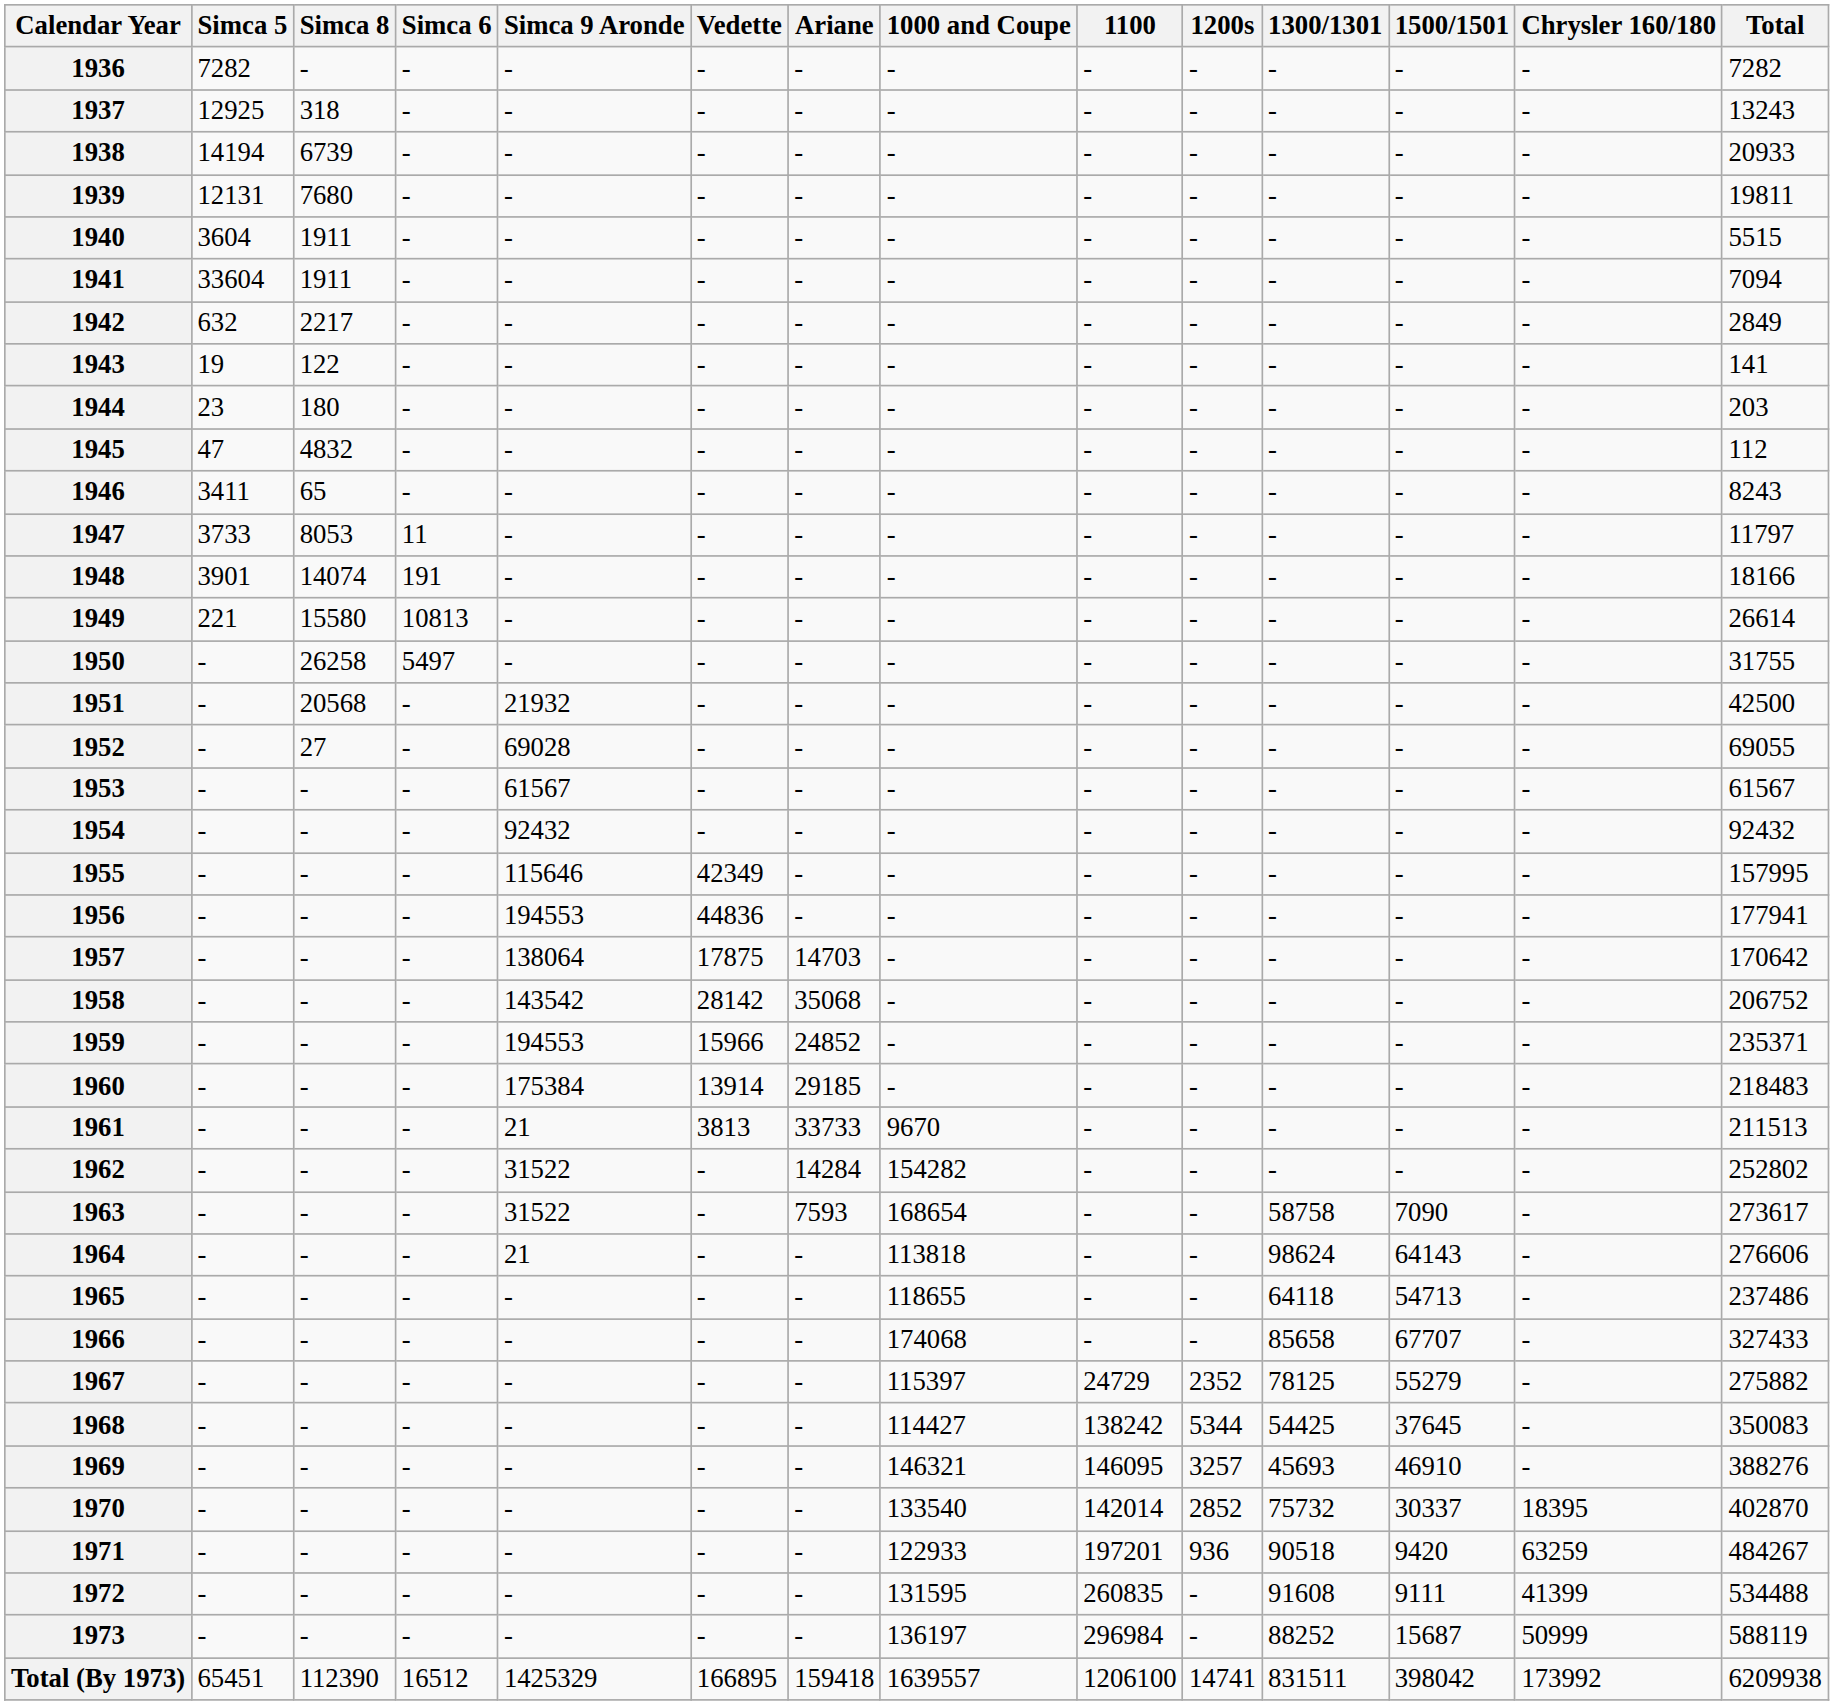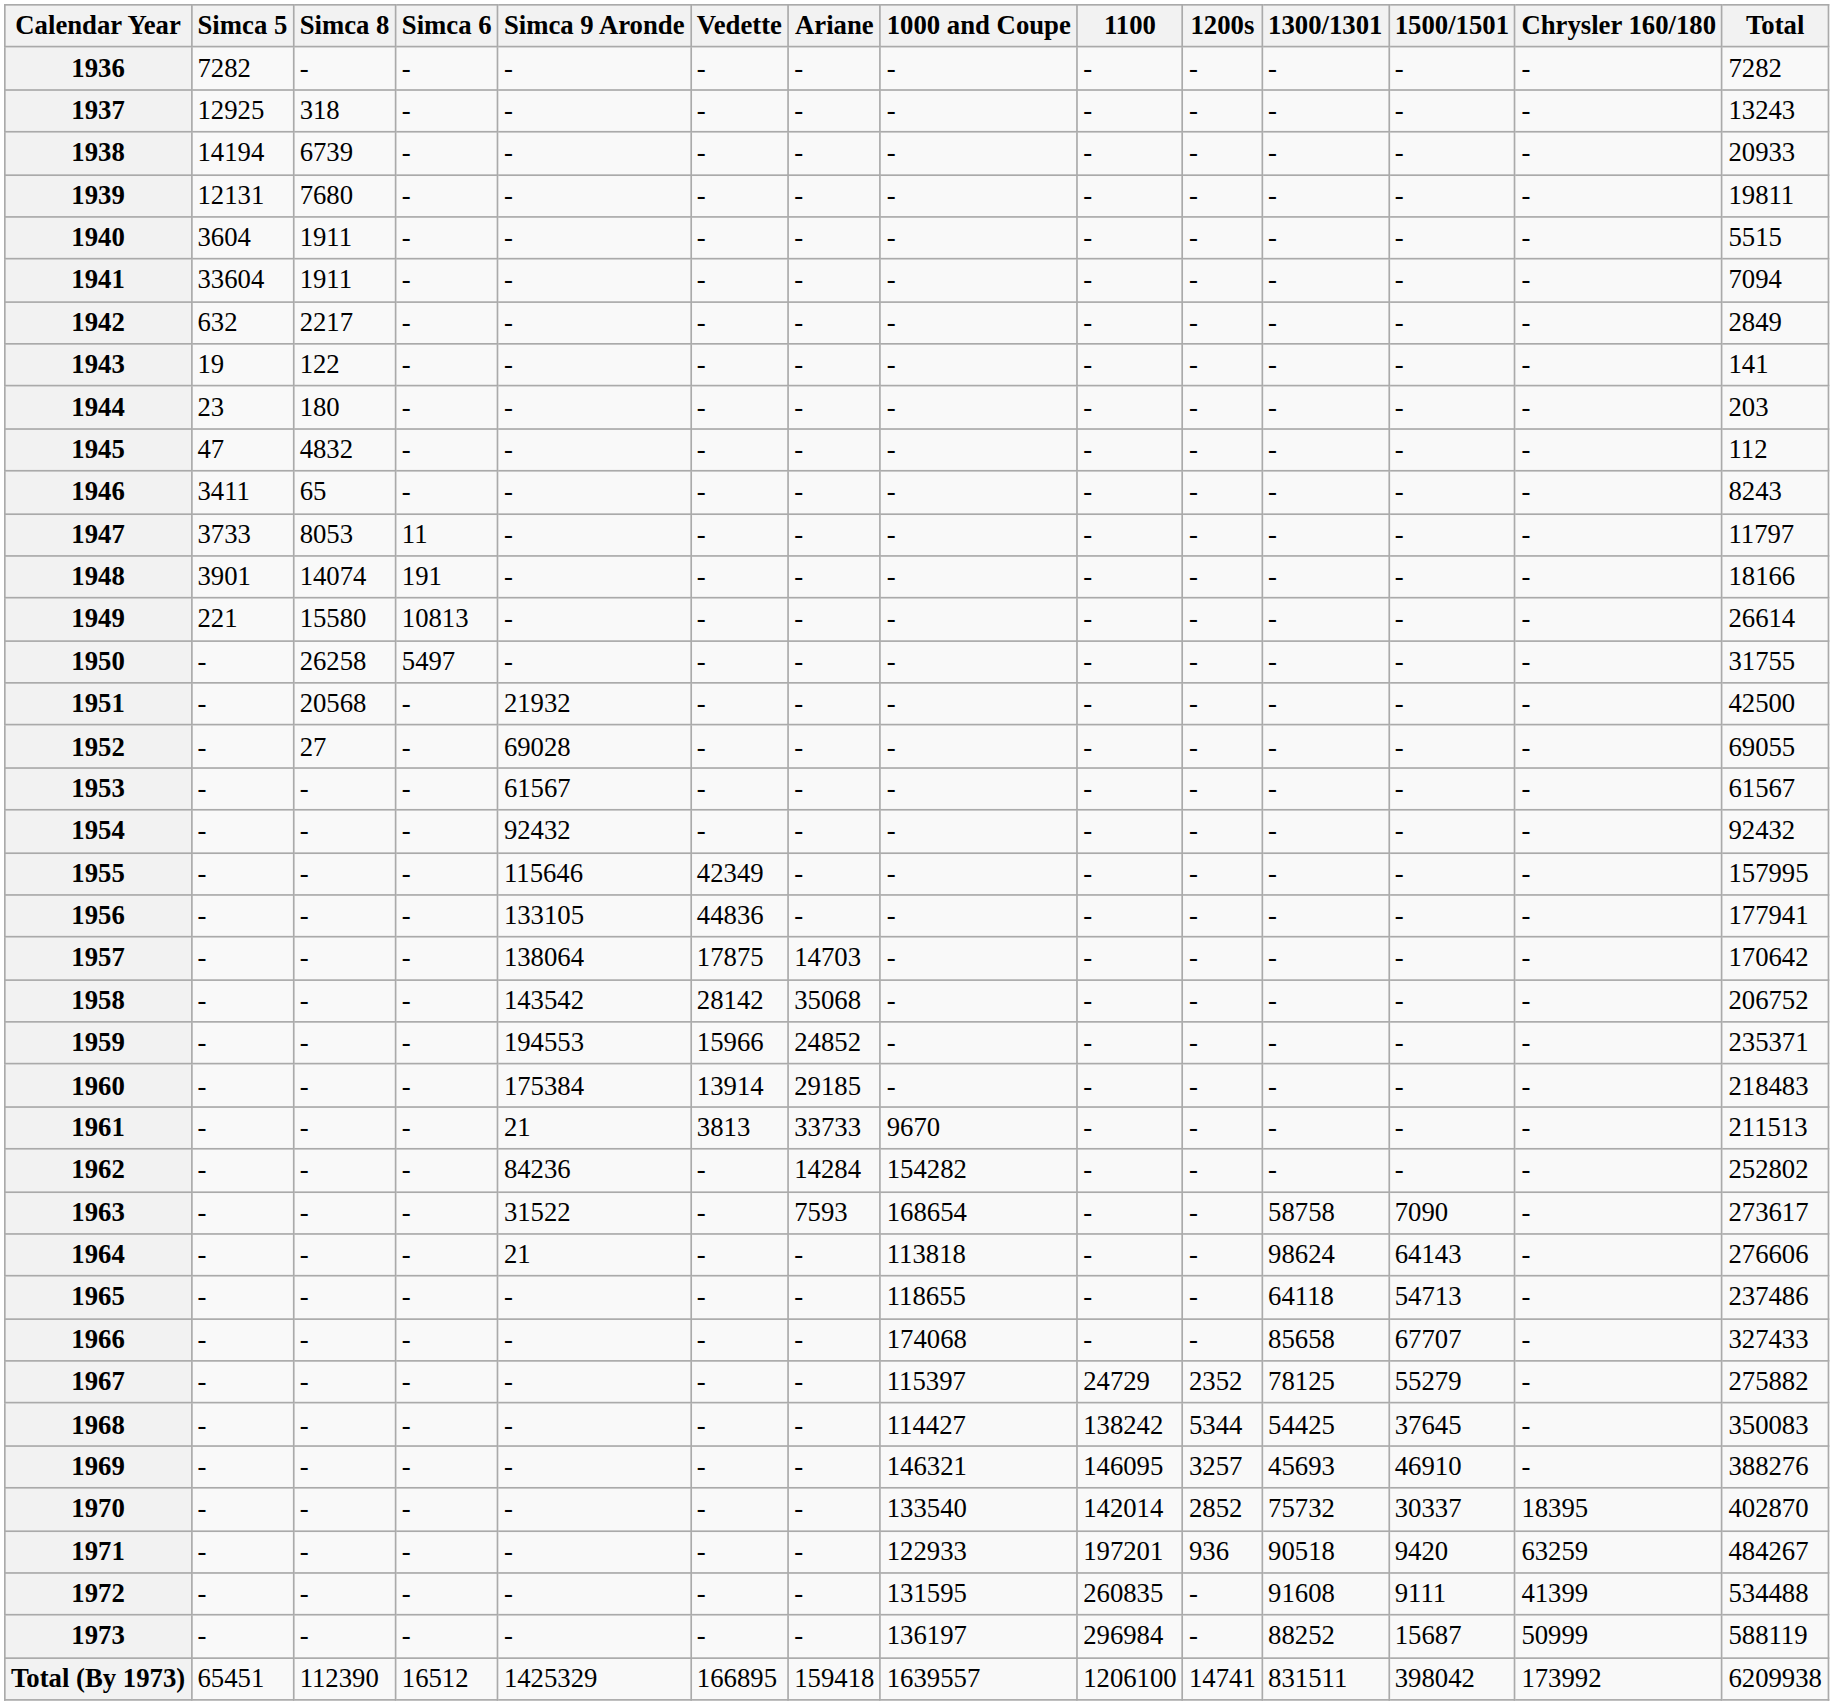 <table class="wikitable">
 <tr>
 <th>Calendar Year</th>
 <th>Simca 5</th>
 <th>Simca 8</th>
 <th>Simca 6</th>
 <th>Simca 9 Aronde</th>
 <th>Vedette</th>
 <th>Ariane</th>
 <th>1000 and Coupe</th>
 <th>1100</th>
 <th>1200s</th>
 <th>1300/1301</th>
 <th>1500/1501</th>
 <th>Chrysler 160/180</th>
 <th>Total</th>
 </tr>
 <tr>
 <th>1936</th>
 <td>7282</td>
 <td>-</td>
 <td>-</td>
 <td>-</td>
 <td>-</td>
 <td>-</td>
 <td>-</td>
 <td>-</td>
 <td>-</td>
 <td>-</td>
 <td>-</td>
 <td>-</td>
 <td>7282</td>
 </tr>
 <tr>
 <th>1937</th>
 <td>12925</td>
 <td>318</td>
 <td>-</td>
 <td>-</td>
 <td>-</td>
 <td>-</td>
 <td>-</td>
 <td>-</td>
 <td>-</td>
 <td>-</td>
 <td>-</td>
 <td>-</td>
 <td>13243</td>
 </tr>
 <tr>
 <th>1938</th>
 <td>14194</td>
 <td>6739</td>
 <td>-</td>
 <td>-</td>
 <td>-</td>
 <td>-</td>
 <td>-</td>
 <td>-</td>
 <td>-</td>
 <td>-</td>
 <td>-</td>
 <td>-</td>
 <td>20933</td>
 </tr>
 <tr>
 <th>1939</th>
 <td>12131</td>
 <td>7680</td>
 <td>-</td>
 <td>-</td>
 <td>-</td>
 <td>-</td>
 <td>-</td>
 <td>-</td>
 <td>-</td>
 <td>-</td>
 <td>-</td>
 <td>-</td>
 <td>19811</td>
 </tr>
 <tr>
 <th>1940</th>
 <td>3604</td>
 <td>1911</td>
 <td>-</td>
 <td>-</td>
 <td>-</td>
 <td>-</td>
 <td>-</td>
 <td>-</td>
 <td>-</td>
 <td>-</td>
 <td>-</td>
 <td>-</td>
 <td>5515</td>
 </tr>
 <tr>
 <th>1941</th>
 <td>33604</td>
 <td>1911</td>
 <td>-</td>
 <td>-</td>
 <td>-</td>
 <td>-</td>
 <td>-</td>
 <td>-</td>
 <td>-</td>
 <td>-</td>
 <td>-</td>
 <td>-</td>
 <td>7094</td>
 </tr>
 <tr>
 <th>1942</th>
 <td>632</td>
 <td>2217</td>
 <td>-</td>
 <td>-</td>
 <td>-</td>
 <td>-</td>
 <td>-</td>
 <td>-</td>
 <td>-</td>
 <td>-</td>
 <td>-</td>
 <td>-</td>
 <td>2849</td>
 </tr>
 <tr>
 <th>1943</th>
 <td>19</td>
 <td>122</td>
 <td>-</td>
 <td>-</td>
 <td>-</td>
 <td>-</td>
 <td>-</td>
 <td>-</td>
 <td>-</td>
 <td>-</td>
 <td>-</td>
 <td>-</td>
 <td>141</td>
 </tr>
 <tr>
 <th>1944</th>
 <td>23</td>
 <td>180</td>
 <td>-</td>
 <td>-</td>
 <td>-</td>
 <td>-</td>
 <td>-</td>
 <td>-</td>
 <td>-</td>
 <td>-</td>
 <td>-</td>
 <td>-</td>
 <td>203</td>
 </tr>
 <tr>
 <th>1945</th>
 <td>47</td>
 <td>4832</td>
 <td>-</td>
 <td>-</td>
 <td>-</td>
 <td>-</td>
 <td>-</td>
 <td>-</td>
 <td>-</td>
 <td>-</td>
 <td>-</td>
 <td>-</td>
 <td>112</td>
 </tr>
 <tr>
 <th>1946</th>
 <td>3411</td>
 <td>65</td>
 <td>-</td>
 <td>-</td>
 <td>-</td>
 <td>-</td>
 <td>-</td>
 <td>-</td>
 <td>-</td>
 <td>-</td>
 <td>-</td>
 <td>-</td>
 <td>8243</td>
 </tr>
 <tr>
 <th>1947</th>
 <td>3733</td>
 <td>8053</td>
 <td>11</td>
 <td>-</td>
 <td>-</td>
 <td>-</td>
 <td>-</td>
 <td>-</td>
 <td>-</td>
 <td>-</td>
 <td>-</td>
 <td>-</td>
 <td>11797</td>
 </tr>
 <tr>
 <th>1948</th>
 <td>3901</td>
 <td>14074</td>
 <td>191</td>
 <td>-</td>
 <td>-</td>
 <td>-</td>
 <td>-</td>
 <td>-</td>
 <td>-</td>
 <td>-</td>
 <td>-</td>
 <td>-</td>
 <td>18166</td>
 </tr>
 <tr>
 <th>1949</th>
 <td>221</td>
 <td>15580</td>
 <td>10813</td>
 <td>-</td>
 <td>-</td>
 <td>-</td>
 <td>-</td>
 <td>-</td>
 <td>-</td>
 <td>-</td>
 <td>-</td>
 <td>-</td>
 <td>26614</td>
 </tr>
 <tr>
 <th>1950</th>
 <td>-</td>
 <td>26258</td>
 <td>5497</td>
 <td>-</td>
 <td>-</td>
 <td>-</td>
 <td>-</td>
 <td>-</td>
 <td>-</td>
 <td>-</td>
 <td>-</td>
 <td>-</td>
 <td>31755</td>
 </tr>
 <tr>
 <th>1951</th>
 <td>-</td>
 <td>20568</td>
 <td>-</td>
 <td>21932</td>
 <td>-</td>
 <td>-</td>
 <td>-</td>
 <td>-</td>
 <td>-</td>
 <td>-</td>
 <td>-</td>
 <td>-</td>
 <td>42500</td>
 </tr>
 <tr>
 <th>1952</th>
 <td>-</td>
 <td>27</td>
 <td>-</td>
 <td>69028</td>
 <td>-</td>
 <td>-</td>
 <td>-</td>
 <td>-</td>
 <td>-</td>
 <td>-</td>
 <td>-</td>
 <td>-</td>
 <td>69055</td>
 </tr>
 <tr>
 <th>1953</th>
 <td>-</td>
 <td>-</td>
 <td>-</td>
 <td>61567</td>
 <td>-</td>
 <td>-</td>
 <td>-</td>
 <td>-</td>
 <td>-</td>
 <td>-</td>
 <td>-</td>
 <td>-</td>
 <td>61567</td>
 </tr>
 <tr>
 <th>1954</th>
 <td>-</td>
 <td>-</td>
 <td>-</td>
 <td>92432</td>
 <td>-</td>
 <td>-</td>
 <td>-</td>
 <td>-</td>
 <td>-</td>
 <td>-</td>
 <td>-</td>
 <td>-</td>
 <td>92432</td>
 </tr>
 <tr>
 <th>1955</th>
 <td>-</td>
 <td>-</td>
 <td>-</td>
 <td>115646</td>
 <td>42349</td>
 <td>-</td>
 <td>-</td>
 <td>-</td>
 <td>-</td>
 <td>-</td>
 <td>-</td>
 <td>-</td>
 <td>157995</td>
 </tr>
 <tr>
 <th>1956</th>
 <td>-</td>
 <td>-</td>
 <td>-</td>
-<td>194553</td>
+<td>133105</td>
 <td>44836</td>
 <td>-</td>
 <td>-</td>
 <td>-</td>
 <td>-</td>
 <td>-</td>
 <td>-</td>
 <td>-</td>
 <td>177941</td>
 </tr>
 <tr>
 <th>1957</th>
 <td>-</td>
 <td>-</td>
 <td>-</td>
 <td>138064</td>
 <td>17875</td>
 <td>14703</td>
 <td>-</td>
 <td>-</td>
 <td>-</td>
 <td>-</td>
 <td>-</td>
 <td>-</td>
 <td>170642</td>
 </tr>
 <tr>
 <th>1958</th>
 <td>-</td>
 <td>-</td>
 <td>-</td>
 <td>143542</td>
 <td>28142</td>
 <td>35068</td>
 <td>-</td>
 <td>-</td>
 <td>-</td>
 <td>-</td>
 <td>-</td>
 <td>-</td>
 <td>206752</td>
 </tr>
 <tr>
 <th>1959</th>
 <td>-</td>
 <td>-</td>
 <td>-</td>
 <td>194553</td>
 <td>15966</td>
 <td>24852</td>
 <td>-</td>
 <td>-</td>
 <td>-</td>
 <td>-</td>
 <td>-</td>
 <td>-</td>
 <td>235371</td>
 </tr>
 <tr>
 <th>1960</th>
 <td>-</td>
 <td>-</td>
 <td>-</td>
 <td>175384</td>
 <td>13914</td>
 <td>29185</td>
 <td>-</td>
 <td>-</td>
 <td>-</td>
 <td>-</td>
 <td>-</td>
 <td>-</td>
 <td>218483</td>
 </tr>
 <tr>
 <th>1961</th>
 <td>-</td>
 <td>-</td>
 <td>-</td>
 <td>21</td>
 <td>3813</td>
 <td>33733</td>
 <td>9670</td>
 <td>-</td>
 <td>-</td>
 <td>-</td>
 <td>-</td>
 <td>-</td>
 <td>211513</td>
 </tr>
 <tr>
 <th>1962</th>
 <td>-</td>
 <td>-</td>
 <td>-</td>
-<td>31522</td>
+<td>84236</td>
 <td>-</td>
 <td>14284</td>
 <td>154282</td>
 <td>-</td>
 <td>-</td>
 <td>-</td>
 <td>-</td>
 <td>-</td>
 <td>252802</td>
 </tr>
 <tr>
 <th>1963</th>
 <td>-</td>
 <td>-</td>
 <td>-</td>
 <td>31522</td>
 <td>-</td>
 <td>7593</td>
 <td>168654</td>
 <td>-</td>
 <td>-</td>
 <td>58758</td>
 <td>7090</td>
 <td>-</td>
 <td>273617</td>
 </tr>
 <tr>
 <th>1964</th>
 <td>-</td>
 <td>-</td>
 <td>-</td>
 <td>21</td>
 <td>-</td>
 <td>-</td>
 <td>113818</td>
 <td>-</td>
 <td>-</td>
 <td>98624</td>
 <td>64143</td>
 <td>-</td>
 <td>276606</td>
 </tr>
 <tr>
 <th>1965</th>
 <td>-</td>
 <td>-</td>
 <td>-</td>
 <td>-</td>
 <td>-</td>
 <td>-</td>
 <td>118655</td>
 <td>-</td>
 <td>-</td>
 <td>64118</td>
 <td>54713</td>
 <td>-</td>
 <td>237486</td>
 </tr>
 <tr>
 <th>1966</th>
 <td>-</td>
 <td>-</td>
 <td>-</td>
 <td>-</td>
 <td>-</td>
 <td>-</td>
 <td>174068</td>
 <td>-</td>
 <td>-</td>
 <td>85658</td>
 <td>67707</td>
 <td>-</td>
 <td>327433</td>
 </tr>
 <tr>
 <th>1967</th>
 <td>-</td>
 <td>-</td>
 <td>-</td>
 <td>-</td>
 <td>-</td>
 <td>-</td>
 <td>115397</td>
 <td>24729</td>
 <td>2352</td>
 <td>78125</td>
 <td>55279</td>
 <td>-</td>
 <td>275882</td>
 </tr>
 <tr>
 <th>1968</th>
 <td>-</td>
 <td>-</td>
 <td>-</td>
 <td>-</td>
 <td>-</td>
 <td>-</td>
 <td>114427</td>
 <td>138242</td>
 <td>5344</td>
 <td>54425</td>
 <td>37645</td>
 <td>-</td>
 <td>350083</td>
 </tr>
 <tr>
 <th>1969</th>
 <td>-</td>
 <td>-</td>
 <td>-</td>
 <td>-</td>
 <td>-</td>
 <td>-</td>
 <td>146321</td>
 <td>146095</td>
 <td>3257</td>
 <td>45693</td>
 <td>46910</td>
 <td>-</td>
 <td>388276</td>
 </tr>
 <tr>
 <th>1970</th>
 <td>-</td>
 <td>-</td>
 <td>-</td>
 <td>-</td>
 <td>-</td>
 <td>-</td>
 <td>133540</td>
 <td>142014</td>
 <td>2852</td>
 <td>75732</td>
 <td>30337</td>
 <td>18395</td>
 <td>402870</td>
 </tr>
 <tr>
 <th>1971</th>
 <td>-</td>
 <td>-</td>
 <td>-</td>
 <td>-</td>
 <td>-</td>
 <td>-</td>
 <td>122933</td>
 <td>197201</td>
 <td>936</td>
 <td>90518</td>
 <td>9420</td>
 <td>63259</td>
 <td>484267</td>
 </tr>
 <tr>
 <th>1972</th>
 <td>-</td>
 <td>-</td>
 <td>-</td>
 <td>-</td>
 <td>-</td>
 <td>-</td>
 <td>131595</td>
 <td>260835</td>
 <td>-</td>
 <td>91608</td>
 <td>9111</td>
 <td>41399</td>
 <td>534488</td>
 </tr>
 <tr>
 <th>1973</th>
 <td>-</td>
 <td>-</td>
 <td>-</td>
 <td>-</td>
 <td>-</td>
 <td>-</td>
 <td>136197</td>
 <td>296984</td>
 <td>-</td>
 <td>88252</td>
 <td>15687</td>
 <td>50999</td>
 <td>588119</td>
 </tr>
 <tr>
 <th>Total (By 1973)</th>
 <td>65451</td>
 <td>112390</td>
 <td>16512</td>
 <td>1425329</td>
 <td>166895</td>
 <td>159418</td>
 <td>1639557</td>
 <td>1206100</td>
 <td>14741</td>
 <td>831511</td>
 <td>398042</td>
 <td>173992</td>
 <td>6209938</td>
 </tr>
 </table>
